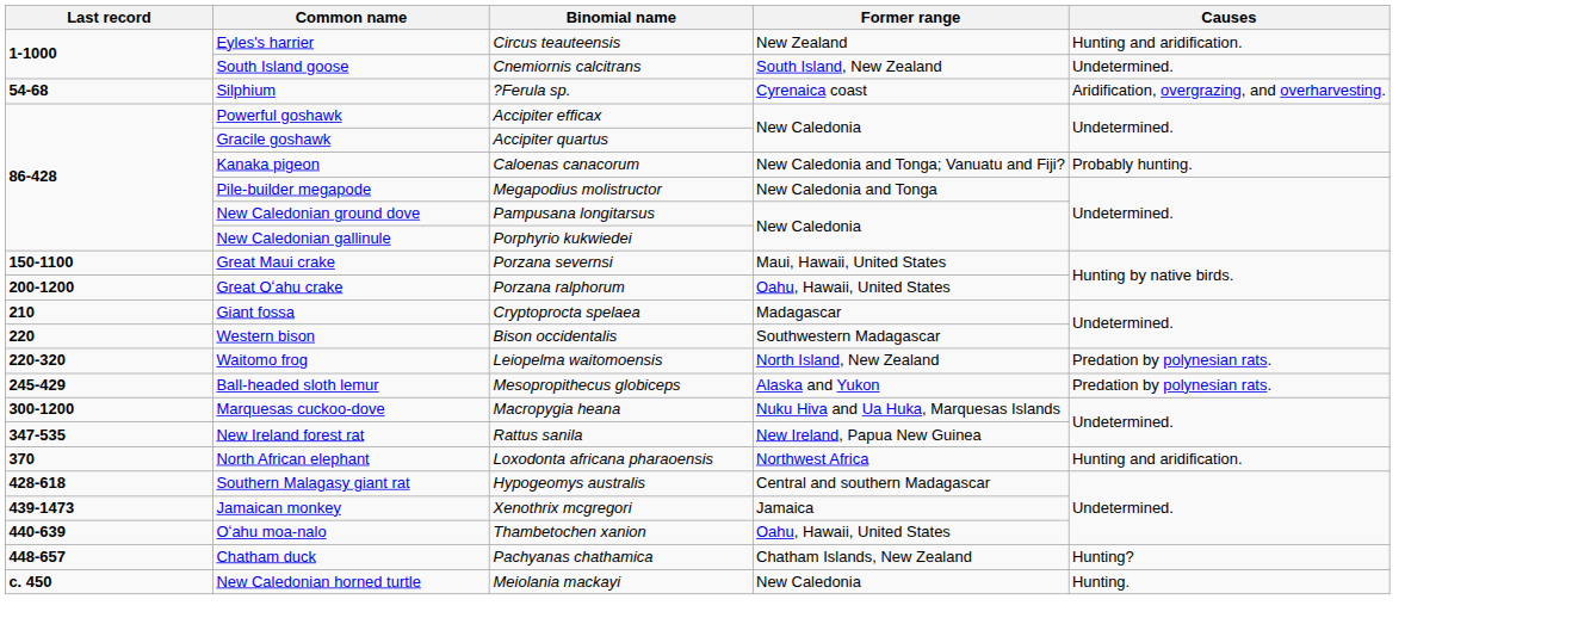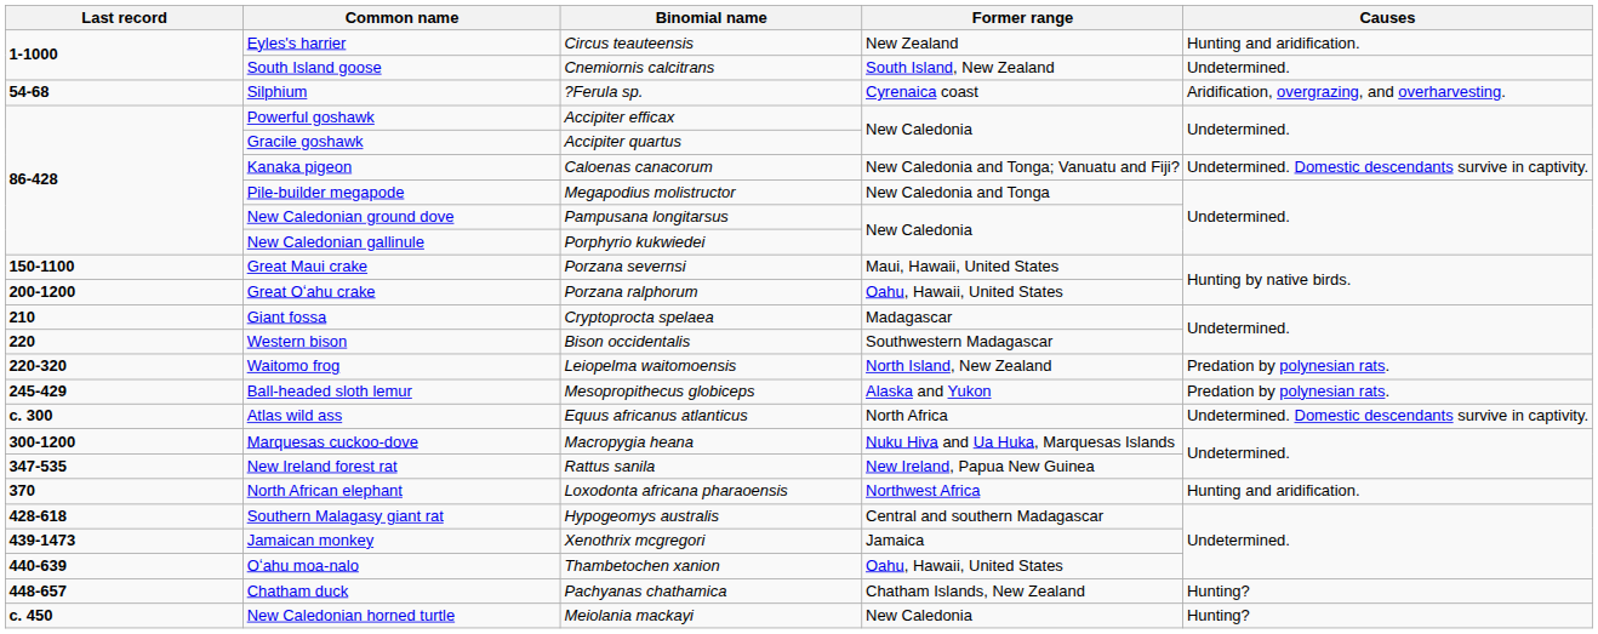 <table class="wikitable sortable">
 <tr>
 <th style="width:15%;">Last record</th>
 <th style="width:20%;">Common name</th>
 <th style="width:19%;">Binomial name</th>
 <th>Former range</th>
 <th>Causes</th>
 </tr>
 <tr>
 <td rowspan="2"><strong>1-1000</strong></td>
 <td><a href='#'>Eyles's harrier</a></td>
 <td><em>Circus teauteensis</em></td>
 <td>New Zealand</td>
 <td>Hunting and aridification.</td>
 </tr>
 <tr>
 <td><a href='#'>South Island goose</a></td>
 <td><em>Cnemiornis calcitrans</em></td>
 <td><a href='#'>South Island</a>, New Zealand</td>
 <td>Undetermined.</td>
 </tr>
 <tr>
 <td><strong>54-68</strong></td>
 <td><a href='#'>Silphium</a></td>
 <td><em>?Ferula sp.</em></td>
 <td><a href='#'>Cyrenaica</a> coast</td>
 <td>Aridification, <a href='#'>overgrazing</a>, and <a href='#'>overharvesting</a>.</td>
 </tr>
 <tr>
 <td rowspan="6"><strong>86-428</strong></td>
 <td><a href='#'>Powerful goshawk</a></td>
 <td><em>Accipiter efficax</em></td>
 <td rowspan="2">New Caledonia</td>
 <td rowspan="2">Undetermined.</td>
 </tr>
 <tr>
 <td><a href='#'>Gracile goshawk</a></td>
 <td><em>Accipiter quartus</em></td>
 </tr>
 <tr>
 <td><a href='#'>Kanaka pigeon</a></td>
 <td><em>Caloenas canacorum</em></td>
 <td>New Caledonia and Tonga; Vanuatu and Fiji?</td>
-<td>Probably hunting.</td>
+<td>Undetermined. <a href='#'>Domestic descendants</a> survive in captivity.</td>
 </tr>
 <tr>
 <td><a href='#'>Pile-builder megapode</a></td>
 <td><em>Megapodius molistructor</em></td>
 <td>New Caledonia and Tonga</td>
 <td rowspan="3">Undetermined.</td>
 </tr>
 <tr>
 <td><a href='#'>New Caledonian ground dove</a></td>
 <td><em>Pampusana longitarsus</em></td>
 <td rowspan="2">New Caledonia</td>
 </tr>
 <tr>
 <td><a href='#'>New Caledonian gallinule</a></td>
 <td><em>Porphyrio kukwiedei</em></td>
 </tr>
 <tr>
 <td><strong>150-1100</strong></td>
 <td><a href='#'>Great Maui crake</a></td>
 <td><em>Porzana severnsi</em></td>
 <td>Maui, Hawaii, United States</td>
 <td rowspan="2">Hunting by native birds.</td>
 </tr>
 <tr>
 <td><strong>200-1200</strong></td>
 <td><a href='#'>Great Oʻahu crake</a></td>
 <td><em>Porzana ralphorum</em></td>
 <td><a href='#'>Oahu</a>, Hawaii, United States</td>
 </tr>
 <tr>
 <td><strong>210</strong></td>
 <td><a href='#'>Giant fossa</a></td>
 <td><em>Cryptoprocta spelaea</em></td>
 <td>Madagascar</td>
 <td rowspan="2">Undetermined.</td>
 </tr>
 <tr>
 <td><strong>220</strong></td>
 <td><a href='#'>Western bison</a></td>
 <td><em>Bison occidentalis</em></td>
 <td>Southwestern Madagascar</td>
 </tr>
 <tr>
 <td><strong>220-320</strong></td>
 <td><a href='#'>Waitomo frog</a></td>
 <td><em>Leiopelma waitomoensis</em></td>
 <td><a href='#'>North Island</a>, New Zealand</td>
 <td>Predation by <a href='#'>polynesian rats</a>.</td>
 </tr>
 <tr>
 <td><strong>245-429</strong></td>
 <td><a href='#'>Ball-headed sloth lemur</a></td>
 <td><em>Mesopropithecus globiceps</em></td>
 <td><a href='#'>Alaska</a> and <a href='#'>Yukon</a></td>
 <td>Predation by <a href='#'>polynesian rats</a>.</td>
 </tr>
 <tr>
+<td><strong>c. 300</strong></td>
+<td><a href='#'>Atlas wild ass</a></td>
+<td><em>Equus africanus atlanticus</em></td>
+<td>North Africa</td>
+<td>Undetermined. <a href='#'>Domestic descendants</a> survive in captivity.</td>
+</tr>
+<tr>
 <td><strong>300-1200</strong></td>
 <td><a href='#'>Marquesas cuckoo-dove</a></td>
 <td><em>Macropygia heana</em></td>
 <td><a href='#'>Nuku Hiva</a> and <a href='#'>Ua Huka</a>, Marquesas Islands</td>
 <td rowspan="2">Undetermined.</td>
 </tr>
 <tr>
 <td><strong>347-535</strong></td>
 <td><a href='#'>New Ireland forest rat</a></td>
 <td><em>Rattus sanila</em></td>
 <td><a href='#'>New Ireland</a>, Papua New Guinea</td>
 </tr>
 <tr>
 <td><strong>370</strong></td>
 <td><a href='#'>North African elephant</a></td>
 <td><em>Loxodonta africana pharaoensis</em></td>
 <td><a href='#'>Northwest Africa</a></td>
 <td>Hunting and aridification.</td>
 </tr>
 <tr>
 <td><strong>428-618</strong></td>
 <td><a href='#'>Southern Malagasy giant rat</a></td>
 <td><em>Hypogeomys australis</em></td>
 <td>Central and southern Madagascar</td>
 <td rowspan="3">Undetermined.</td>
 </tr>
 <tr>
 <td><strong>439-1473</strong></td>
 <td><a href='#'>Jamaican monkey</a></td>
 <td><em>Xenothrix mcgregori</em></td>
 <td>Jamaica</td>
 </tr>
 <tr>
 <td><strong>440-639</strong></td>
 <td><a href='#'>Oʻahu moa-nalo</a></td>
 <td><em>Thambetochen xanion</em></td>
 <td><a href='#'>Oahu</a>, Hawaii, United States</td>
 </tr>
 <tr>
 <td><strong>448-657</strong></td>
 <td><a href='#'>Chatham duck</a></td>
 <td><em>Pachyanas chathamica</em></td>
 <td>Chatham Islands, New Zealand</td>
 <td>Hunting?</td>
 </tr>
 <tr>
 <td><strong>c. 450</strong></td>
 <td><a href='#'>New Caledonian horned turtle</a></td>
 <td><em>Meiolania mackayi</em></td>
 <td>New Caledonia</td>
-<td>Hunting.</td>
+<td>Hunting?</td>
 </tr>
 </table>
